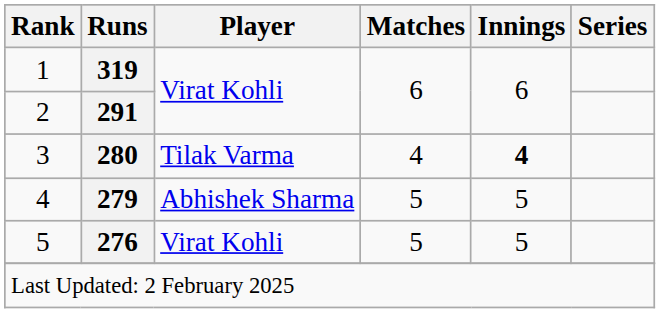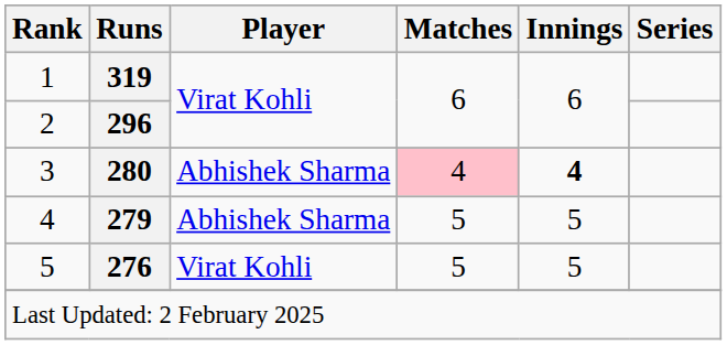 <table class="wikitable sortable">
 <tr>
 <th scope=col>Rank</th>
 <th scope=col>Runs</th>
 <th scope=col>Player</th>
 <th scope=col>Matches</th>
 <th scope=col>Innings</th>
 <th scope=col>Series</th>
 </tr>
 <tr>
 <td align=center>1</td>
 <th scope=row style=text-align:center;>319</th>
 <td rowspan=2><a href='#'>Virat Kohli</a></td>
 <td align=center rowspan=2>6</td>
 <td align=center rowspan=2>6</td>
 <td></td>
 </tr>
 <tr>
 <td align=center>2</td>
-<th scope=row style=text-align:center;>291</th>
+<th scope=row style=text-align:center;>296</th>
 <td></td>
 </tr>
 <tr>
 <td align=center>3</td>
 <th scope=row style=text-align:center;>280</th>
-<td><a href='#'>Tilak Varma</a></td>
-<td align=center>4</td>
+<td><a href='#'>Abhishek Sharma</a></td>
+<td align=center style="background: pink;">4</td>
 <td align=center><strong>4</strong></td>
 <td></td>
 </tr>
 <tr>
 <td align=center>4</td>
 <th scope=row style=text-align:center;>279</th>
 <td><a href='#'>Abhishek Sharma</a></td>
 <td align=center>5</td>
 <td align=center>5</td>
 <td></td>
 </tr>
 <tr>
 <td align=center>5</td>
 <th scope=row style=text-align:center;>276</th>
 <td><a href='#'>Virat Kohli</a></td>
 <td align=center>5</td>
 <td align=center>5</td>
 <td></td>
 </tr>
 <tr>
 </tr>
 <tr class=sortbottom>
 <td colspan=6><small>Last Updated: 2 February 2025</small></td>
 </tr>
 </table>
